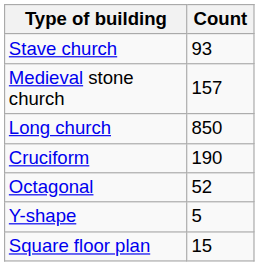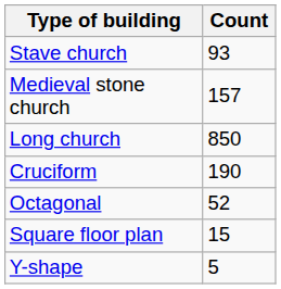 <table class="wikitable">
 <tr>
 <th scope="col" width="150px">Type of building</th>
 <th scope="col" align="right" width="50px">Count</th>
 </tr>
 <tr>
 <td><a href='#'>Stave church</a></td>
 <td>93</td>
 </tr>
 <tr>
 <td><a href='#'>Medieval</a> stone church</td>
 <td>157</td>
 </tr>
 <tr>
 <td><a href='#'>Long church</a></td>
 <td>850</td>
 </tr>
 <tr>
 <td><a href='#'>Cruciform</a></td>
 <td>190</td>
 </tr>
 <tr>
 <td><a href='#'>Octagonal</a></td>
 <td>52</td>
 </tr>
 <tr>
+<td><a href='#'>Square floor plan</a></td>
+<td>15</td>
+</tr>
+<tr>
 <td><a href='#'>Y-shape</a></td>
 <td>5</td>
 </tr>
-<tr>
-<td><a href='#'>Square floor plan</a></td>
-<td>15</td>
-</tr>
 </table>
